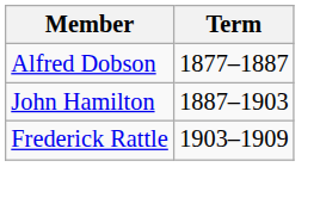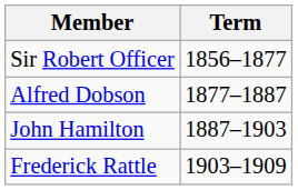 <table class="wikitable">
 <tr>
 <th>Member</th>
 <th>Term</th>
+</tr>
+<tr>
+<td>Sir <a href='#'>Robert Officer</a></td>
+<td>1856–1877</td>
 </tr>
 <tr>
 <td><a href='#'>Alfred Dobson</a></td>
 <td>1877–1887</td>
 </tr>
 <tr>
 <td><a href='#'>John Hamilton</a></td>
 <td>1887–1903</td>
 </tr>
 <tr>
 <td><a href='#'>Frederick Rattle</a></td>
 <td>1903–1909</td>
 </tr>
 </table>
